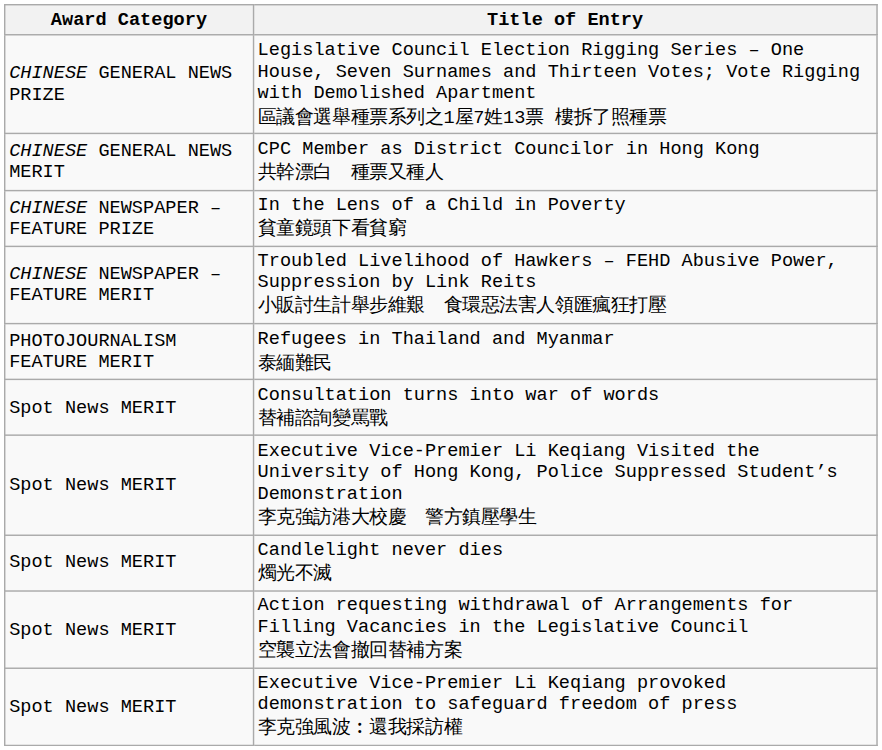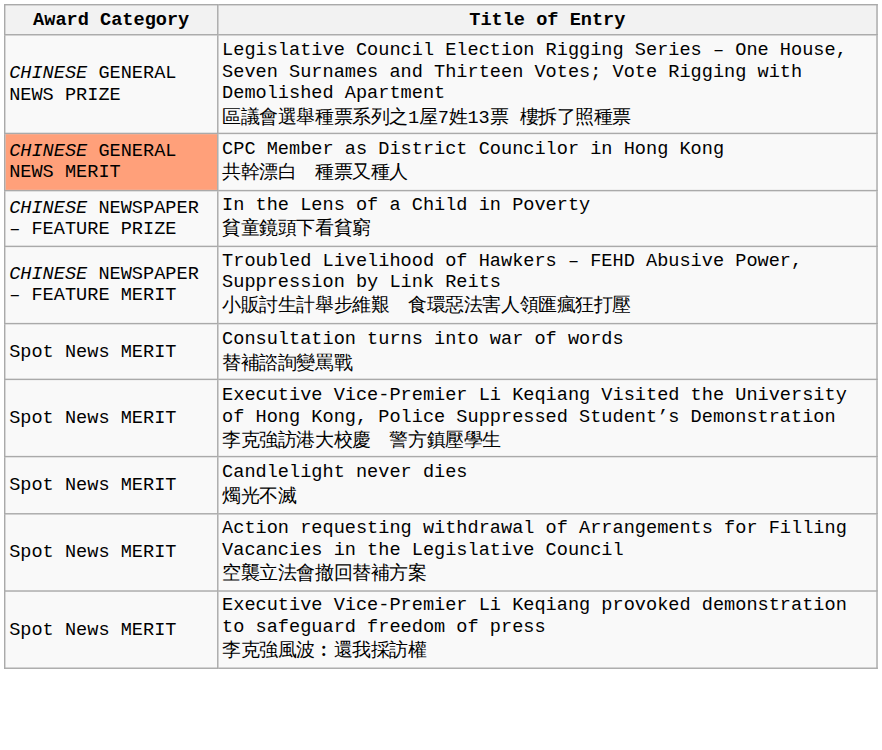 <table class="wikitable">
 <tr>
 <th>Award Category</th>
 <th>Title of Entry</th>
 </tr>
 <tr>
 <td><em>CHINESE</em> GENERAL NEWS PRIZE</td>
 <td>Legislative Council Election Rigging Series – One House, Seven Surnames and Thirteen Votes; Vote Rigging with Demolished Apartment<br>區議會選舉種票系列之1屋7姓13票 樓拆了照種票</td>
 </tr>
 <tr>
-<td><em>CHINESE</em> GENERAL NEWS MERIT</td>
+<td style="background: lightsalmon;"><em>CHINESE</em> GENERAL NEWS MERIT</td>
 <td>CPC Member as District Councilor in Hong Kong<br>共幹漂白　種票又種人</td>
 </tr>
 <tr>
 <td><em>CHINESE</em> NEWSPAPER – FEATURE PRIZE</td>
 <td>In the Lens of a Child in Poverty<br>貧童鏡頭下看貧窮</td>
 </tr>
 <tr>
 <td><em>CHINESE</em> NEWSPAPER – FEATURE MERIT</td>
 <td>Troubled Livelihood of Hawkers – FEHD Abusive Power, Suppression by Link Reits<br>小販討生計舉步維艱　食環惡法害人領匯瘋狂打壓</td>
-</tr>
-<tr>
-<td>PHOTOJOURNALISM FEATURE MERIT</td>
-<td>Refugees in Thailand and Myanmar<br>泰緬難民</td>
 </tr>
 <tr>
 <td>Spot News MERIT</td>
 <td>Consultation turns into war of words<br>替補諮詢變罵戰</td>
 </tr>
 <tr>
 <td>Spot News MERIT</td>
 <td>Executive Vice-Premier Li Keqiang Visited the University of Hong Kong, Police Suppressed Student’s Demonstration<br>李克強訪港大校慶　警方鎮壓學生</td>
 </tr>
 <tr>
 <td>Spot News MERIT</td>
 <td>Candlelight never dies<br>燭光不滅</td>
 </tr>
 <tr>
 <td>Spot News MERIT</td>
 <td>Action requesting withdrawal of Arrangements for Filling Vacancies in the Legislative Council<br>空襲立法會撤回替補方案</td>
 </tr>
 <tr>
 <td>Spot News MERIT</td>
 <td>Executive Vice-Premier Li Keqiang provoked demonstration to safeguard freedom of press<br>李克強風波︰還我採訪權</td>
 </tr>
 </table>
